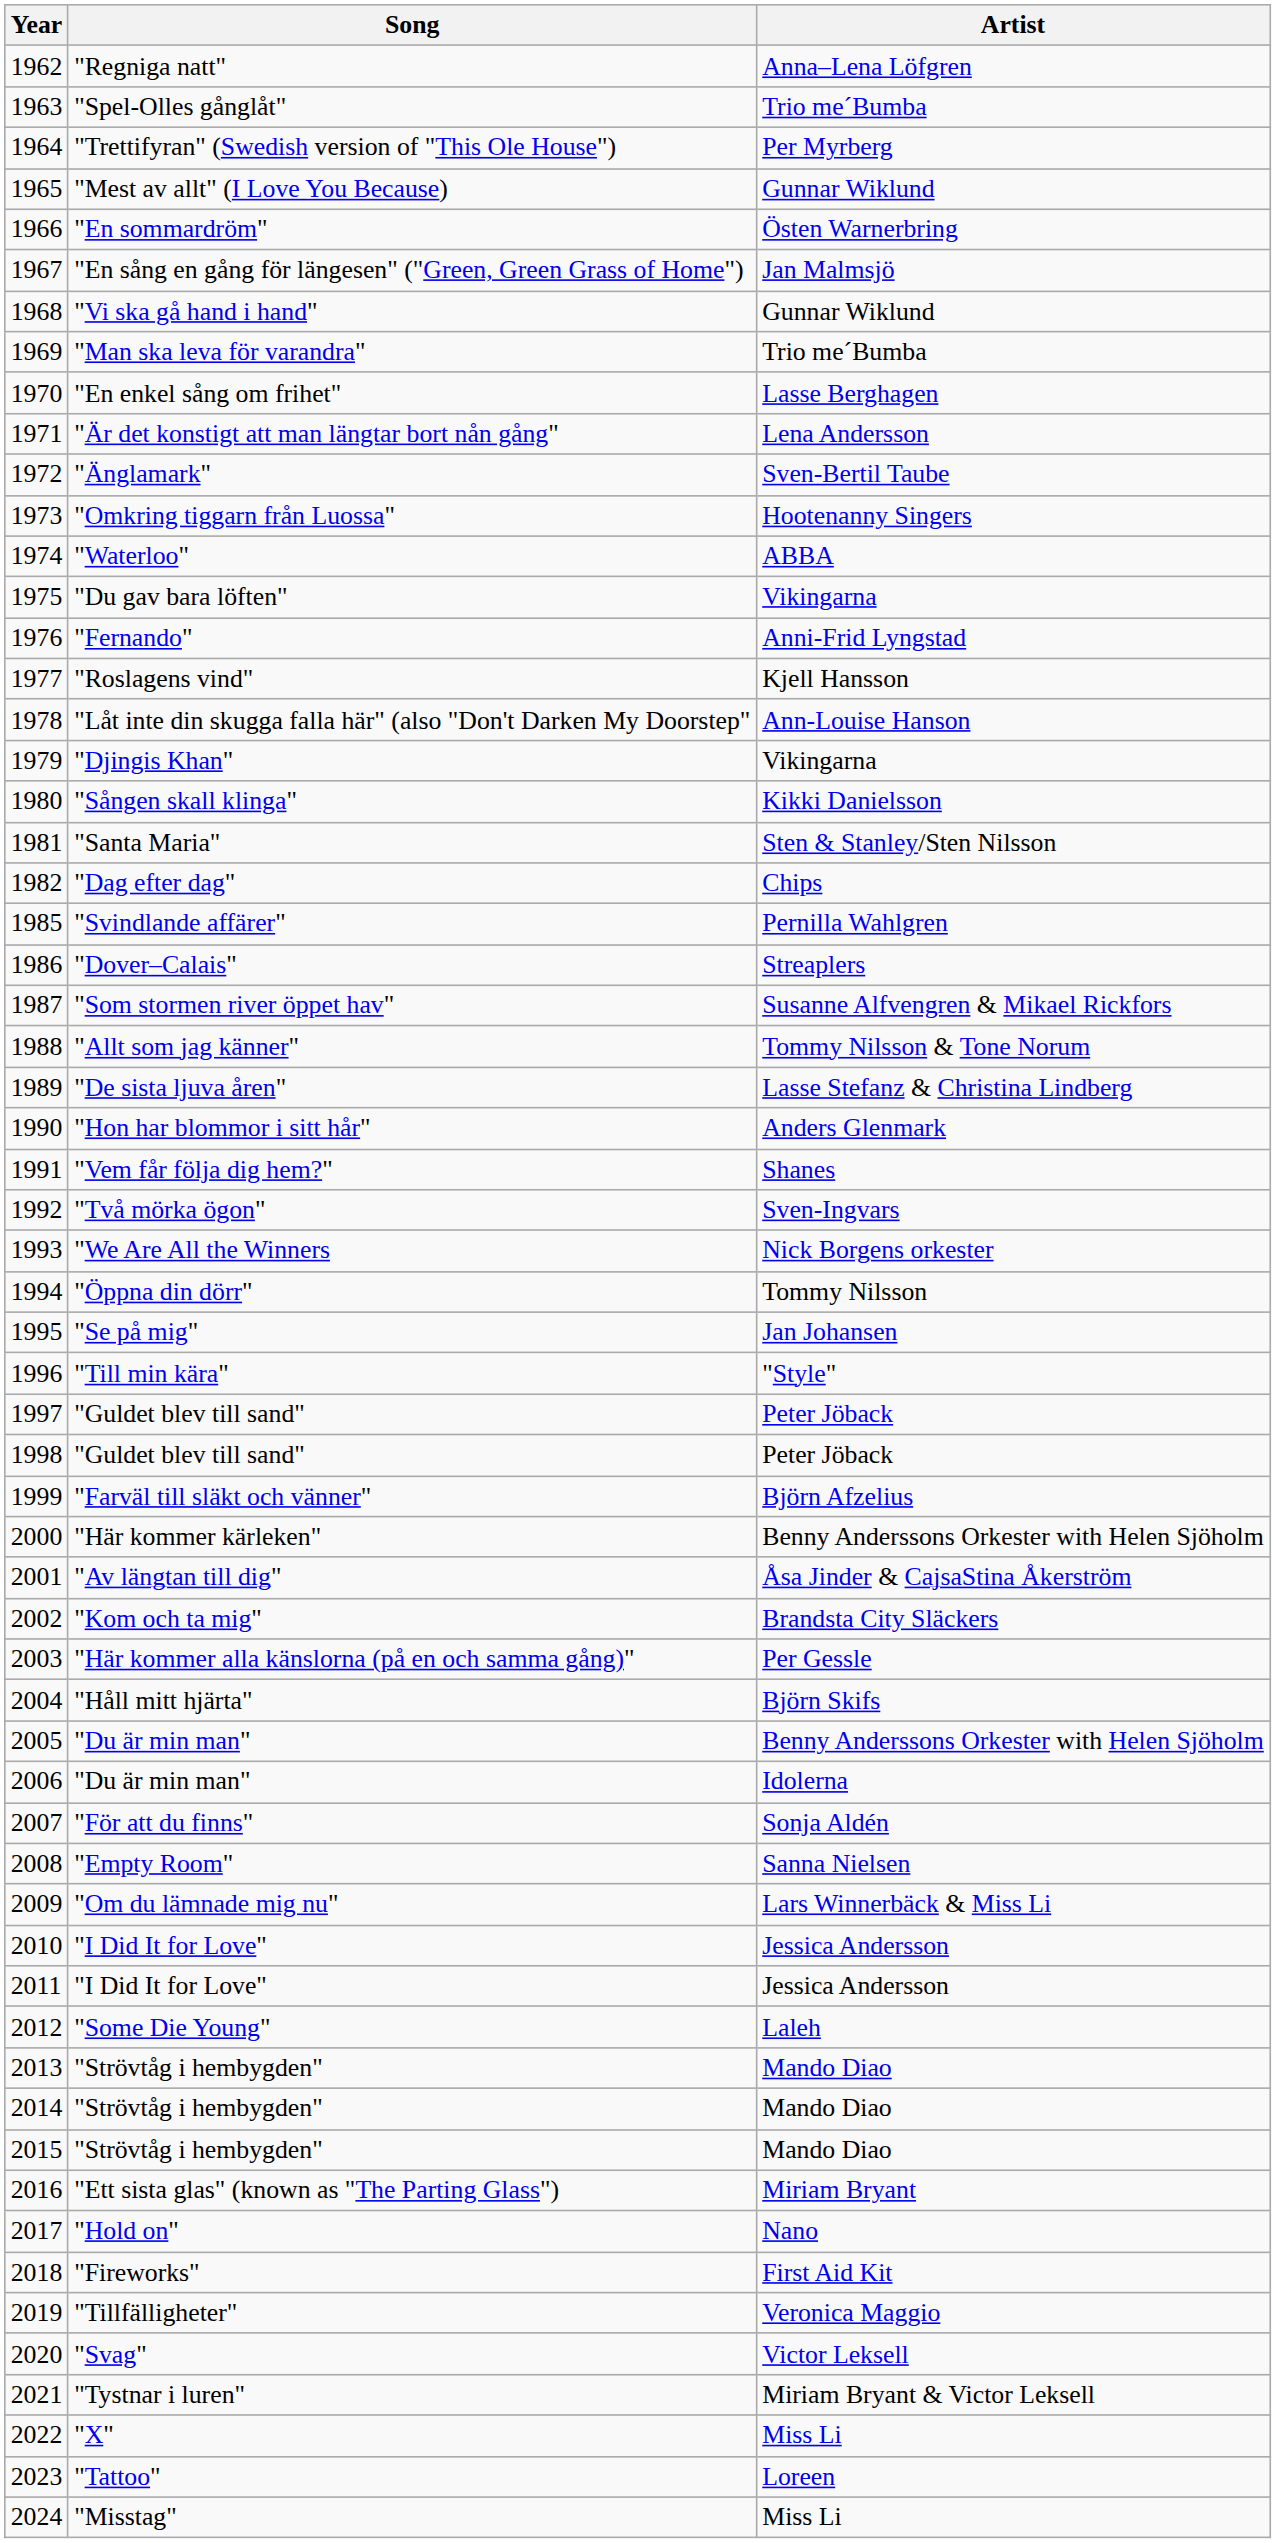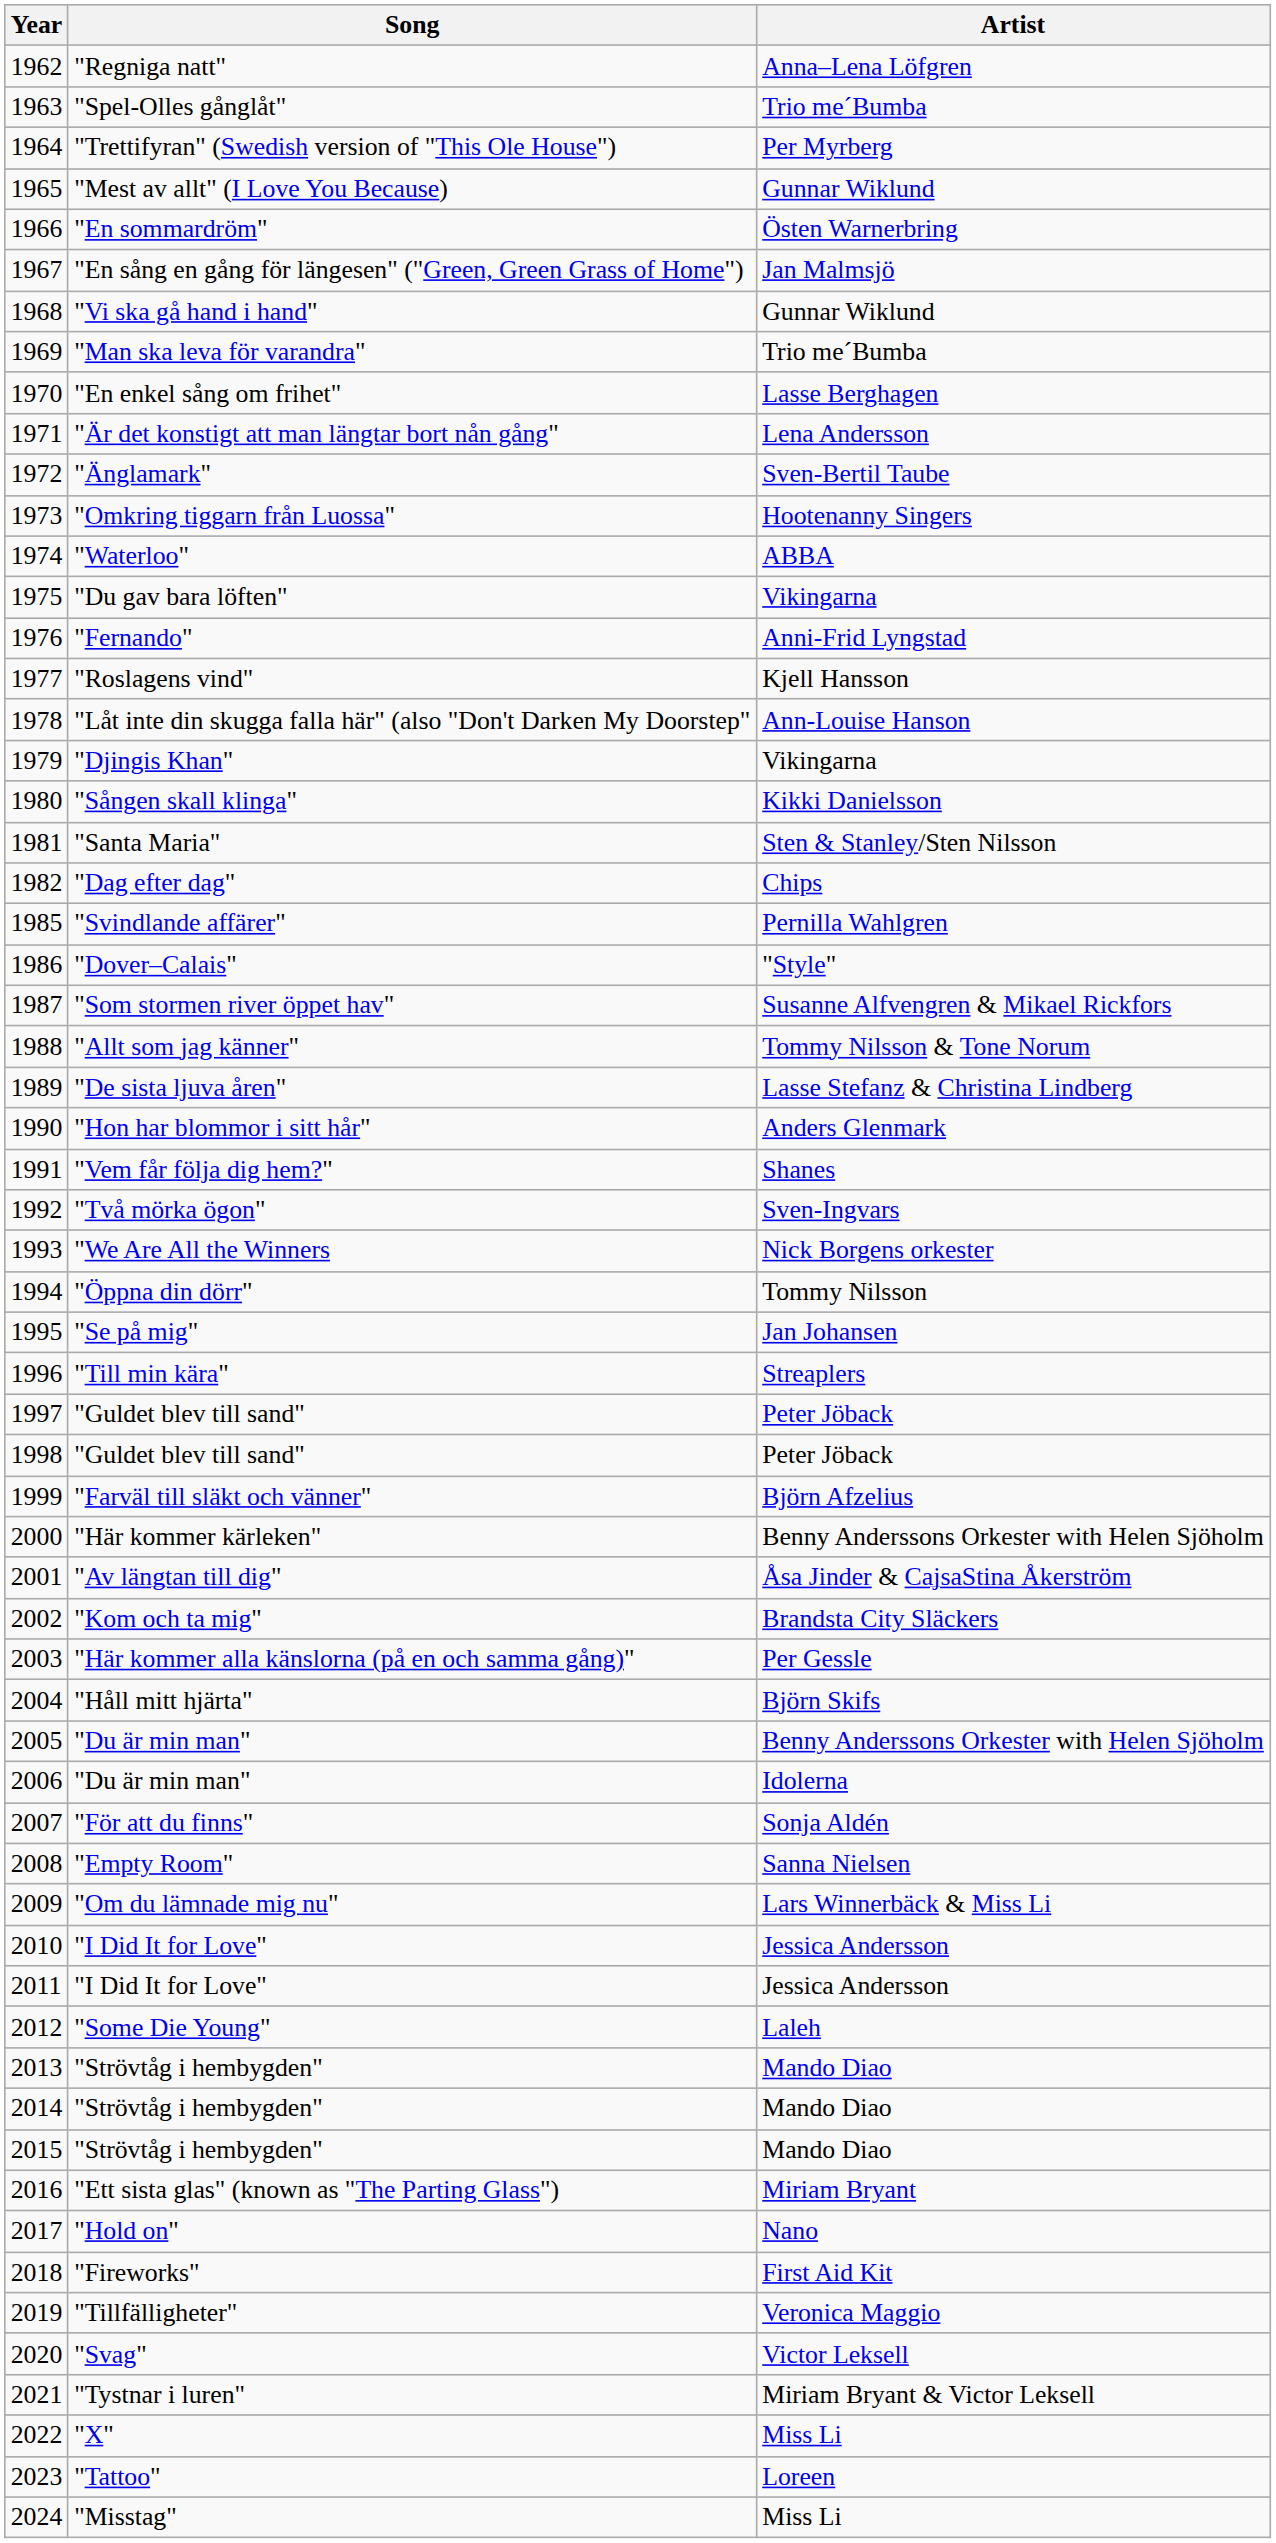 <table class="wikitable">
 <tr>
 <th>Year</th>
 <th>Song</th>
 <th>Artist</th>
 </tr>
 <tr>
 <td>1962</td>
 <td>"Regniga natt"</td>
 <td><a href='#'>Anna–Lena Löfgren</a></td>
 </tr>
 <tr>
 <td>1963</td>
 <td>"Spel-Olles gånglåt"</td>
 <td><a href='#'>Trio me´Bumba</a></td>
 </tr>
 <tr>
 <td>1964</td>
 <td>"Trettifyran" (<a href='#'>Swedish</a> version of "<a href='#'>This Ole House</a>")</td>
 <td><a href='#'>Per Myrberg</a></td>
 </tr>
 <tr>
 <td>1965</td>
 <td>"Mest av allt" (<a href='#'>I Love You Because</a>)</td>
 <td><a href='#'>Gunnar Wiklund</a></td>
 </tr>
 <tr>
 <td>1966</td>
 <td>"<a href='#'>En sommardröm</a>"</td>
 <td><a href='#'>Östen Warnerbring</a></td>
 </tr>
 <tr>
 <td>1967</td>
 <td>"En sång en gång för längesen" ("<a href='#'>Green, Green Grass of Home</a>")</td>
 <td><a href='#'>Jan Malmsjö</a></td>
 </tr>
 <tr>
 <td>1968</td>
 <td>"<a href='#'>Vi ska gå hand i hand</a>"</td>
 <td>Gunnar Wiklund</td>
 </tr>
 <tr>
 <td>1969</td>
 <td>"<a href='#'>Man ska leva för varandra</a>"</td>
 <td>Trio me´Bumba</td>
 </tr>
 <tr>
 <td>1970</td>
 <td>"En enkel sång om frihet"</td>
 <td><a href='#'>Lasse Berghagen</a></td>
 </tr>
 <tr>
 <td>1971</td>
 <td>"<a href='#'>Är det konstigt att man längtar bort nån gång</a>"</td>
 <td><a href='#'>Lena Andersson</a></td>
 </tr>
 <tr>
 <td>1972</td>
 <td>"<a href='#'>Änglamark</a>"</td>
 <td><a href='#'>Sven-Bertil Taube</a></td>
 </tr>
 <tr>
 <td>1973</td>
 <td>"<a href='#'>Omkring tiggarn från Luossa</a>"</td>
 <td><a href='#'>Hootenanny Singers</a></td>
 </tr>
 <tr>
 <td>1974</td>
 <td>"<a href='#'>Waterloo</a>"</td>
 <td><a href='#'>ABBA</a></td>
 </tr>
 <tr>
 <td>1975</td>
 <td>"Du gav bara löften"</td>
 <td><a href='#'>Vikingarna</a></td>
 </tr>
 <tr>
 <td>1976</td>
 <td>"<a href='#'>Fernando</a>"</td>
 <td><a href='#'>Anni-Frid Lyngstad</a></td>
 </tr>
 <tr>
 <td>1977</td>
 <td>"Roslagens vind"</td>
 <td>Kjell Hansson</td>
 </tr>
 <tr>
 <td>1978</td>
 <td>"Låt inte din skugga falla här" (also "Don't Darken My Doorstep"</td>
 <td><a href='#'>Ann-Louise Hanson</a></td>
 </tr>
 <tr>
 <td>1979</td>
 <td>"<a href='#'>Djingis Khan</a>"</td>
 <td>Vikingarna</td>
 </tr>
 <tr>
 <td>1980</td>
 <td>"<a href='#'>Sången skall klinga</a>"</td>
 <td><a href='#'>Kikki Danielsson</a></td>
 </tr>
 <tr>
 <td>1981</td>
 <td>"Santa Maria"</td>
 <td><a href='#'>Sten & Stanley</a>/Sten Nilsson</td>
 </tr>
 <tr>
 <td>1982</td>
 <td>"<a href='#'>Dag efter dag</a>"</td>
 <td><a href='#'>Chips</a></td>
 </tr>
 <tr>
 <td>1985</td>
 <td>"<a href='#'>Svindlande affärer</a>"</td>
 <td><a href='#'>Pernilla Wahlgren</a></td>
 </tr>
 <tr>
 <td>1986</td>
 <td>"<a href='#'>Dover–Calais</a>"</td>
-<td><a href='#'>Streaplers</a></td>
+<td>"<a href='#'>Style</a>"</td>
 </tr>
 <tr>
 <td>1987</td>
 <td>"<a href='#'>Som stormen river öppet hav</a>"</td>
 <td><a href='#'>Susanne Alfvengren</a> & <a href='#'>Mikael Rickfors</a></td>
 </tr>
 <tr>
 <td>1988</td>
 <td>"<a href='#'>Allt som jag känner</a>"</td>
 <td><a href='#'>Tommy Nilsson</a> & <a href='#'>Tone Norum</a></td>
 </tr>
 <tr>
 <td>1989</td>
 <td>"<a href='#'>De sista ljuva åren</a>"</td>
 <td><a href='#'>Lasse Stefanz</a> & <a href='#'>Christina Lindberg</a></td>
 </tr>
 <tr>
 <td>1990</td>
 <td>"<a href='#'>Hon har blommor i sitt hår</a>"</td>
 <td><a href='#'>Anders Glenmark</a></td>
 </tr>
 <tr>
 <td>1991</td>
 <td>"<a href='#'>Vem får följa dig hem?</a>"</td>
 <td><a href='#'>Shanes</a></td>
 </tr>
 <tr>
 <td>1992</td>
 <td>"<a href='#'>Två mörka ögon</a>"</td>
 <td><a href='#'>Sven-Ingvars</a></td>
 </tr>
 <tr>
 <td>1993</td>
 <td>"<a href='#'>We Are All the Winners</a></td>
 <td><a href='#'>Nick Borgens orkester</a></td>
 </tr>
 <tr>
 <td>1994</td>
 <td>"<a href='#'>Öppna din dörr</a>"</td>
 <td>Tommy Nilsson</td>
 </tr>
 <tr>
 <td>1995</td>
 <td>"<a href='#'>Se på mig</a>"</td>
 <td><a href='#'>Jan Johansen</a></td>
 </tr>
 <tr>
 <td>1996</td>
 <td>"<a href='#'>Till min kära</a>"</td>
-<td>"<a href='#'>Style</a>"</td>
+<td><a href='#'>Streaplers</a></td>
 </tr>
 <tr>
 <td>1997</td>
 <td>"Guldet blev till sand"</td>
 <td><a href='#'>Peter Jöback</a></td>
 </tr>
 <tr>
 <td>1998</td>
 <td>"Guldet blev till sand"</td>
 <td>Peter Jöback</td>
 </tr>
 <tr>
 <td>1999</td>
 <td>"<a href='#'>Farväl till släkt och vänner</a>"</td>
 <td><a href='#'>Björn Afzelius</a></td>
 </tr>
 <tr>
 <td>2000</td>
 <td>"Här kommer kärleken"</td>
 <td>Benny Anderssons Orkester with Helen Sjöholm</td>
 </tr>
 <tr>
 <td>2001</td>
 <td>"<a href='#'>Av längtan till dig</a>"</td>
 <td><a href='#'>Åsa Jinder</a> & <a href='#'>CajsaStina Åkerström</a></td>
 </tr>
 <tr>
 <td>2002</td>
 <td>"<a href='#'>Kom och ta mig</a>"</td>
 <td><a href='#'>Brandsta City Släckers</a></td>
 </tr>
 <tr>
 <td>2003</td>
 <td>"<a href='#'>Här kommer alla känslorna (på en och samma gång)</a>"</td>
 <td><a href='#'>Per Gessle</a></td>
 </tr>
 <tr>
 <td>2004</td>
 <td>"Håll mitt hjärta"</td>
 <td><a href='#'>Björn Skifs</a></td>
 </tr>
 <tr>
 <td>2005</td>
 <td>"<a href='#'>Du är min man</a>"</td>
 <td><a href='#'>Benny Anderssons Orkester</a> with <a href='#'>Helen Sjöholm</a></td>
 </tr>
 <tr>
 <td>2006</td>
 <td>"Du är min man"</td>
 <td><a href='#'>Idolerna</a></td>
 </tr>
 <tr>
 <td>2007</td>
 <td>"<a href='#'>För att du finns</a>"</td>
 <td><a href='#'>Sonja Aldén</a></td>
 </tr>
 <tr>
 <td>2008</td>
 <td>"<a href='#'>Empty Room</a>"</td>
 <td><a href='#'>Sanna Nielsen</a></td>
 </tr>
 <tr>
 <td>2009</td>
 <td>"<a href='#'>Om du lämnade mig nu</a>"</td>
 <td><a href='#'>Lars Winnerbäck</a> & <a href='#'>Miss Li</a></td>
 </tr>
 <tr>
 <td>2010</td>
 <td>"<a href='#'>I Did It for Love</a>"</td>
 <td><a href='#'>Jessica Andersson</a></td>
 </tr>
 <tr>
 <td>2011</td>
 <td>"I Did It for Love"</td>
 <td>Jessica Andersson</td>
 </tr>
 <tr>
 <td>2012</td>
 <td>"<a href='#'>Some Die Young</a>"</td>
 <td><a href='#'>Laleh</a></td>
 </tr>
 <tr>
 <td>2013</td>
 <td>"Strövtåg i hembygden"</td>
 <td><a href='#'>Mando Diao</a></td>
 </tr>
 <tr>
 <td>2014</td>
 <td>"Strövtåg i hembygden"</td>
 <td>Mando Diao</td>
 </tr>
 <tr>
 <td>2015</td>
 <td>"Strövtåg i hembygden"</td>
 <td>Mando Diao</td>
 </tr>
 <tr>
 <td>2016</td>
 <td>"Ett sista glas" (known as "<a href='#'>The Parting Glass</a>")</td>
 <td><a href='#'>Miriam Bryant</a></td>
 </tr>
 <tr>
 <td>2017</td>
 <td>"<a href='#'>Hold on</a>"</td>
 <td><a href='#'>Nano</a></td>
 </tr>
 <tr>
 <td>2018</td>
 <td>"Fireworks"</td>
 <td><a href='#'>First Aid Kit</a></td>
 </tr>
 <tr>
 <td>2019</td>
 <td>"Tillfälligheter"</td>
 <td><a href='#'>Veronica Maggio</a></td>
 </tr>
 <tr>
 <td>2020</td>
 <td>"<a href='#'>Svag</a>"</td>
 <td><a href='#'>Victor Leksell</a></td>
 </tr>
 <tr>
 <td>2021</td>
 <td>"Tystnar i luren"</td>
 <td>Miriam Bryant & Victor Leksell</td>
 </tr>
 <tr>
 <td>2022</td>
 <td>"<a href='#'>X</a>"</td>
 <td><a href='#'>Miss Li</a></td>
 </tr>
 <tr>
 <td>2023</td>
 <td>"<a href='#'>Tattoo</a>"</td>
 <td><a href='#'>Loreen</a></td>
 </tr>
 <tr>
 <td>2024</td>
 <td>"Misstag"</td>
 <td>Miss Li</td>
 </tr>
 </table>
